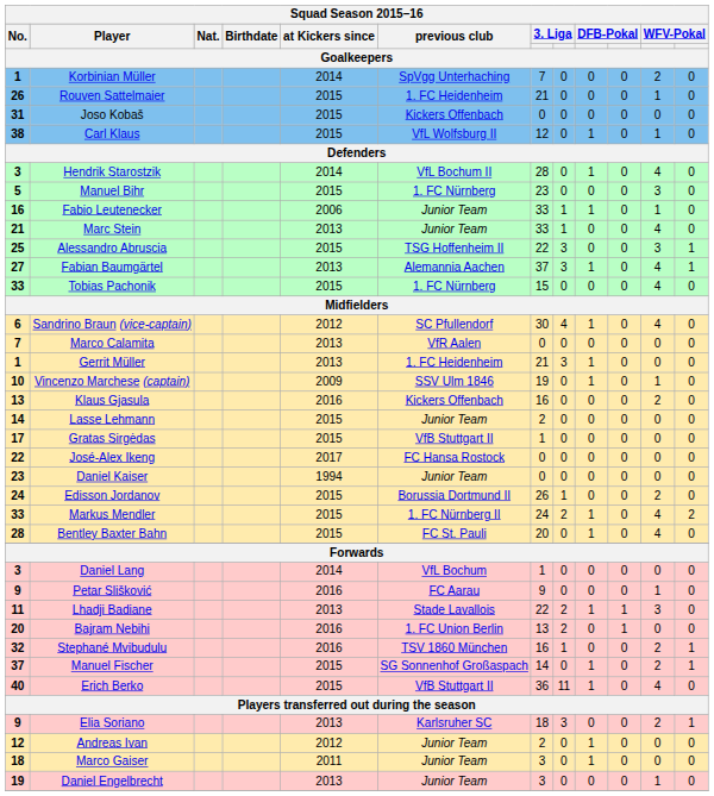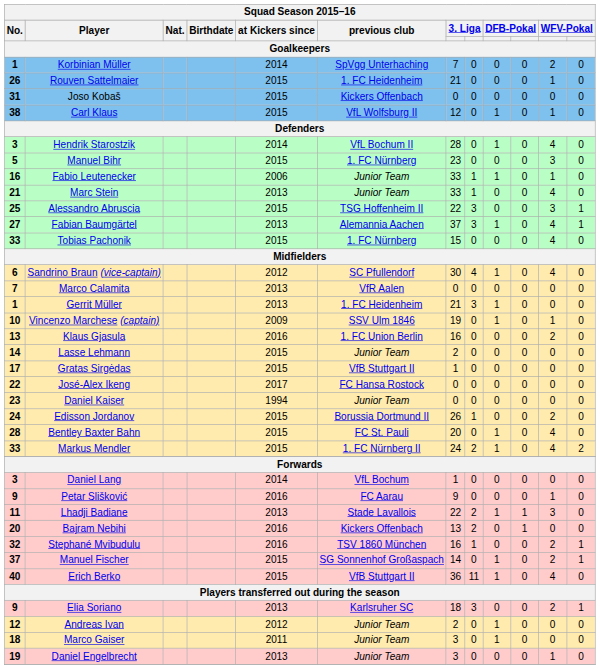 <table class="wikitable">
 <tr align="center" style="background:#DCDCDC">
 <th colspan="12">Squad Season 2015–16</th>
 </tr>
 <tr align="center" style="background:#9C9C9C">
 <th rowspan="2">No.</th>
 <th rowspan="2">Player</th>
 <th rowspan="2">Nat.</th>
 <th rowspan="2">Birthdate</th>
 <th rowspan="2">at Kickers since</th>
 <th rowspan="2">previous club</th>
 <th colspan="2"><a href='#'>3. Liga</a></th>
 <th colspan="2"><a href='#'>DFB-Pokal</a></th>
 <th colspan="2"><a href='#'>WFV-Pokal</a></th>
 </tr>
 <tr style="background:#DCDCDC">
 <th></th>
 <th></th>
 <th></th>
 <th></th>
 <th></th>
 <th></th>
 </tr>
 <tr align="center" style="background:#DCDCDC">
 <th colspan="12">Goalkeepers</th>
 </tr>
 <tr align="center" style="background:#7EC0EE">
 <td><strong>1</strong></td>
 <td><a href='#'>Korbinian Müller</a></td>
 <td></td>
 <td></td>
 <td>2014</td>
 <td><a href='#'>SpVgg Unterhaching</a></td>
 <td>7</td>
 <td>0</td>
 <td>0</td>
 <td>0</td>
 <td>2</td>
 <td>0</td>
 </tr>
 <tr align="center" style="background:#7EC0EE">
 <td><strong>26</strong></td>
 <td><a href='#'>Rouven Sattelmaier</a></td>
 <td></td>
 <td></td>
 <td>2015</td>
 <td><a href='#'>1. FC Heidenheim</a></td>
 <td>21</td>
 <td>0</td>
 <td>0</td>
 <td>0</td>
 <td>1</td>
 <td>0</td>
 </tr>
 <tr align="center" style="background:#7EC0EE">
 <td><strong>31</strong></td>
 <td>Joso Kobaš</td>
 <td></td>
 <td></td>
 <td>2015</td>
 <td><a href='#'>Kickers Offenbach</a></td>
 <td>0</td>
 <td>0</td>
 <td>0</td>
 <td>0</td>
 <td>0</td>
 <td>0</td>
 </tr>
 <tr align="center" style="background:#7EC0EE">
 <td><strong>38</strong></td>
 <td><a href='#'>Carl Klaus</a></td>
 <td></td>
 <td></td>
 <td>2015</td>
 <td><a href='#'>VfL Wolfsburg II</a></td>
 <td>12</td>
 <td>0</td>
 <td>1</td>
 <td>0</td>
 <td>1</td>
 <td>0</td>
 </tr>
 <tr align="center" style="background:#DCDCDC">
 <th colspan="12">Defenders</th>
 </tr>
 <tr align="center" style="background:#B9FFC5">
 <td><strong>3</strong></td>
 <td><a href='#'>Hendrik Starostzik</a></td>
 <td></td>
 <td></td>
 <td>2014</td>
 <td><a href='#'>VfL Bochum II</a></td>
 <td>28</td>
 <td>0</td>
 <td>1</td>
 <td>0</td>
 <td>4</td>
 <td>0</td>
 </tr>
 <tr align="center" style="background:#B9FFC5">
 <td><strong>5</strong></td>
 <td><a href='#'>Manuel Bihr</a></td>
 <td></td>
 <td></td>
 <td>2015</td>
 <td><a href='#'>1. FC Nürnberg</a></td>
 <td>23</td>
 <td>0</td>
 <td>0</td>
 <td>0</td>
 <td>3</td>
 <td>0</td>
 </tr>
 <tr align="center" style="background:#B9FFC5">
 <td><strong>16</strong></td>
 <td><a href='#'>Fabio Leutenecker</a></td>
 <td></td>
 <td></td>
 <td>2006</td>
 <td><em>Junior Team</em></td>
 <td>33</td>
 <td>1</td>
 <td>1</td>
 <td>0</td>
 <td>1</td>
 <td>0</td>
 </tr>
 <tr align="center" style="background:#B9FFC5">
 <td><strong>21</strong></td>
 <td><a href='#'>Marc Stein</a></td>
 <td></td>
 <td></td>
 <td>2013</td>
 <td><em>Junior Team</em></td>
 <td>33</td>
 <td>1</td>
 <td>0</td>
 <td>0</td>
 <td>4</td>
 <td>0</td>
 </tr>
 <tr align="center" style="background:#B9FFC5">
 <td><strong>25</strong></td>
 <td><a href='#'>Alessandro Abruscia</a></td>
 <td></td>
 <td></td>
 <td>2015</td>
 <td><a href='#'>TSG Hoffenheim II</a></td>
 <td>22</td>
 <td>3</td>
 <td>0</td>
 <td>0</td>
 <td>3</td>
 <td>1</td>
 </tr>
 <tr align="center" style="background:#B9FFC5">
 <td><strong>27</strong></td>
 <td><a href='#'>Fabian Baumgärtel</a></td>
 <td></td>
 <td></td>
 <td>2013</td>
 <td><a href='#'>Alemannia Aachen</a></td>
 <td>37</td>
 <td>3</td>
 <td>1</td>
 <td>0</td>
 <td>4</td>
 <td>1</td>
 </tr>
 <tr align="center" style="background:#B9FFC5">
 <td><strong>33</strong></td>
 <td><a href='#'>Tobias Pachonik</a></td>
 <td></td>
 <td></td>
 <td>2015</td>
 <td><a href='#'>1. FC Nürnberg</a></td>
 <td>15</td>
 <td>0</td>
 <td>0</td>
 <td>0</td>
 <td>4</td>
 <td>0</td>
 </tr>
 <tr align="center" style="background:#DCDCDC">
 <th colspan="12">Midfielders</th>
 </tr>
 <tr align="center" style="background:#FFEBAD">
 <td><strong>6</strong></td>
 <td><a href='#'>Sandrino Braun</a> <em><a href='#'>(vice-captain)</a></em></td>
 <td></td>
 <td></td>
 <td>2012</td>
 <td><a href='#'>SC Pfullendorf</a></td>
 <td>30</td>
 <td>4</td>
 <td>1</td>
 <td>0</td>
 <td>4</td>
 <td>0</td>
 </tr>
 <tr align="center" style="background:#FFEBAD">
 <td><strong>7</strong></td>
 <td><a href='#'>Marco Calamita</a></td>
 <td></td>
 <td></td>
 <td>2013</td>
 <td><a href='#'>VfR Aalen</a></td>
 <td>0</td>
 <td>0</td>
 <td>0</td>
 <td>0</td>
 <td>0</td>
 <td>0</td>
 </tr>
 <tr align="center" style="background:#FFEBAD">
 <td><strong>1</strong></td>
 <td><a href='#'>Gerrit Müller</a></td>
 <td></td>
 <td></td>
 <td>2013</td>
 <td><a href='#'>1. FC Heidenheim</a></td>
 <td>21</td>
 <td>3</td>
 <td>1</td>
 <td>0</td>
 <td>0</td>
 <td>0</td>
 </tr>
 <tr align="center" style="background:#FFEBAD">
 <td><strong>10</strong></td>
 <td><a href='#'>Vincenzo Marchese</a> <em><a href='#'>(captain)</a></em></td>
 <td></td>
 <td></td>
 <td>2009</td>
 <td><a href='#'>SSV Ulm 1846</a></td>
 <td>19</td>
 <td>0</td>
 <td>1</td>
 <td>0</td>
 <td>1</td>
 <td>0</td>
 </tr>
 <tr align="center" style="background:#FFEBAD">
 <td><strong>13</strong></td>
 <td><a href='#'>Klaus Gjasula</a></td>
 <td></td>
 <td></td>
 <td>2016</td>
-<td><a href='#'>Kickers Offenbach</a></td>
+<td><a href='#'>1. FC Union Berlin</a></td>
 <td>16</td>
 <td>0</td>
 <td>0</td>
 <td>0</td>
 <td>2</td>
 <td>0</td>
 </tr>
 <tr align="center" style="background:#FFEBAD">
 <td><strong>14</strong></td>
 <td><a href='#'>Lasse Lehmann</a></td>
 <td></td>
 <td></td>
 <td>2015</td>
 <td><em>Junior Team</em></td>
 <td>2</td>
 <td>0</td>
 <td>0</td>
 <td>0</td>
 <td>0</td>
 <td>0</td>
 </tr>
 <tr align="center" style="background:#FFEBAD">
 <td><strong>17</strong></td>
 <td><a href='#'>Gratas Sirgėdas</a></td>
 <td></td>
 <td></td>
 <td>2015</td>
 <td><a href='#'>VfB Stuttgart II</a></td>
 <td>1</td>
 <td>0</td>
 <td>0</td>
 <td>0</td>
 <td>0</td>
 <td>0</td>
 </tr>
 <tr align="center" style="background:#FFEBAD">
 <td><strong>22</strong></td>
 <td><a href='#'>José-Alex Ikeng</a></td>
 <td></td>
 <td></td>
 <td>2017</td>
 <td><a href='#'>FC Hansa Rostock</a></td>
 <td>0</td>
 <td>0</td>
 <td>0</td>
 <td>0</td>
 <td>0</td>
 <td>0</td>
 </tr>
 <tr align="center" style="background:#FFEBAD">
 <td><strong>23</strong></td>
 <td><a href='#'>Daniel Kaiser</a></td>
 <td></td>
 <td></td>
 <td>1994</td>
 <td><em>Junior Team</em></td>
 <td>0</td>
 <td>0</td>
 <td>0</td>
 <td>0</td>
 <td>0</td>
 <td>0</td>
 </tr>
 <tr align="center" style="background:#FFEBAD">
 <td><strong>24</strong></td>
 <td><a href='#'>Edisson Jordanov</a></td>
 <td></td>
 <td></td>
 <td>2015</td>
 <td><a href='#'>Borussia Dortmund II</a></td>
 <td>26</td>
 <td>1</td>
 <td>0</td>
 <td>0</td>
 <td>2</td>
 <td>0</td>
 </tr>
 <tr align="center" style="background:#FFEBAD">
+<td><strong>28</strong></td>
+<td><a href='#'>Bentley Baxter Bahn</a></td>
+<td></td>
+<td></td>
+<td>2015</td>
+<td><a href='#'>FC St. Pauli</a></td>
+<td>20</td>
+<td>0</td>
+<td>1</td>
+<td>0</td>
+<td>4</td>
+<td>0</td>
+</tr>
+<tr align="center" style="background:#FFEBAD">
 <td><strong>33</strong></td>
 <td><a href='#'>Markus Mendler</a></td>
 <td></td>
 <td></td>
 <td>2015</td>
 <td><a href='#'>1. FC Nürnberg II</a></td>
 <td>24</td>
 <td>2</td>
 <td>1</td>
 <td>0</td>
 <td>4</td>
 <td>2</td>
-</tr>
-<tr align="center" style="background:#FFEBAD">
-<td><strong>28</strong></td>
-<td><a href='#'>Bentley Baxter Bahn</a></td>
-<td></td>
-<td></td>
-<td>2015</td>
-<td><a href='#'>FC St. Pauli</a></td>
-<td>20</td>
-<td>0</td>
-<td>1</td>
-<td>0</td>
-<td>4</td>
-<td>0</td>
 </tr>
 <tr align="center" style="background:#FFCBCB">
 </tr>
 <tr align="center" style="background:#DCDCDC">
 <th colspan="12">Forwards</th>
 </tr>
 <tr align="center" style="background:#FFCBCB">
 <td><strong>3</strong></td>
 <td><a href='#'>Daniel Lang</a></td>
 <td></td>
 <td></td>
 <td>2014</td>
 <td><a href='#'>VfL Bochum</a></td>
 <td>1</td>
 <td>0</td>
 <td>0</td>
 <td>0</td>
 <td>0</td>
 <td>0</td>
 </tr>
 <tr align="center" style="background:#FFCBCB">
 <td><strong>9</strong></td>
 <td><a href='#'>Petar Slišković</a></td>
 <td></td>
 <td></td>
 <td>2016</td>
 <td><a href='#'>FC Aarau</a></td>
 <td>9</td>
 <td>0</td>
 <td>0</td>
 <td>0</td>
 <td>1</td>
 <td>0</td>
 </tr>
 <tr align="center" style="background:#FFCBCB">
 <td><strong>11</strong></td>
 <td><a href='#'>Lhadji Badiane</a></td>
 <td></td>
 <td></td>
 <td>2013</td>
 <td><a href='#'>Stade Lavallois</a></td>
 <td>22</td>
 <td>2</td>
 <td>1</td>
 <td>1</td>
 <td>3</td>
 <td>0</td>
 </tr>
 <tr align="center" style="background:#FFCBCB">
 <td><strong>20</strong></td>
 <td><a href='#'>Bajram Nebihi</a></td>
 <td></td>
 <td></td>
 <td>2016</td>
-<td><a href='#'>1. FC Union Berlin</a></td>
+<td><a href='#'>Kickers Offenbach</a></td>
 <td>13</td>
 <td>2</td>
 <td>0</td>
 <td>1</td>
 <td>0</td>
 <td>0</td>
 </tr>
 <tr align="center" style="background:#FFCBCB">
 <td><strong>32</strong></td>
 <td><a href='#'>Stephané Mvibudulu</a></td>
 <td></td>
 <td></td>
 <td>2016</td>
 <td><a href='#'>TSV 1860 München</a></td>
 <td>16</td>
 <td>1</td>
 <td>0</td>
 <td>0</td>
 <td>2</td>
 <td>1</td>
 </tr>
 <tr align="center" style="background:#FFCBCB">
 <td><strong>37</strong></td>
 <td><a href='#'>Manuel Fischer</a></td>
 <td></td>
 <td></td>
 <td>2015</td>
 <td><a href='#'>SG Sonnenhof Großaspach</a></td>
 <td>14</td>
 <td>0</td>
 <td>1</td>
 <td>0</td>
 <td>2</td>
 <td>1</td>
 </tr>
 <tr align="center" style="background:#FFCBCB">
 <td><strong>40</strong></td>
 <td><a href='#'>Erich Berko</a></td>
 <td></td>
 <td></td>
 <td>2015</td>
 <td><a href='#'>VfB Stuttgart II</a></td>
 <td>36</td>
 <td>11</td>
 <td>1</td>
 <td>0</td>
 <td>4</td>
 <td>0</td>
 </tr>
 <tr style="text-align:center; background:#dcdcdc;">
 <th colspan="12">Players transferred out during the season</th>
 </tr>
 <tr align="center" style="background:#FFCBCB">
 <td><strong>9</strong></td>
 <td><a href='#'>Elia Soriano</a></td>
 <td></td>
 <td></td>
 <td>2013</td>
 <td><a href='#'>Karlsruher SC</a></td>
 <td>18</td>
 <td>3</td>
 <td>0</td>
 <td>0</td>
 <td>2</td>
 <td>1</td>
 </tr>
 <tr align="center" style="background:#FFEBAD">
 <td><strong>12</strong></td>
 <td><a href='#'>Andreas Ivan</a></td>
 <td></td>
 <td></td>
 <td>2012</td>
 <td><em>Junior Team</em></td>
 <td>2</td>
 <td>0</td>
 <td>1</td>
 <td>0</td>
 <td>0</td>
 <td>0</td>
 </tr>
 <tr align="center" style="background:#FFEBAD">
 <td><strong>18</strong></td>
 <td><a href='#'>Marco Gaiser</a></td>
 <td></td>
 <td></td>
 <td>2011</td>
 <td><em>Junior Team</em></td>
 <td>3</td>
 <td>0</td>
 <td>1</td>
 <td>0</td>
 <td>0</td>
 <td>0</td>
 </tr>
 <tr align="center" style="background:#FFCBCB">
 <td><strong>19</strong></td>
 <td><a href='#'>Daniel Engelbrecht</a></td>
 <td></td>
 <td></td>
 <td>2013</td>
 <td><em>Junior Team</em></td>
 <td>3</td>
 <td>0</td>
 <td>0</td>
 <td>0</td>
 <td>1</td>
 <td>0</td>
 </tr>
 <tr>
 </tr>
 </table>
